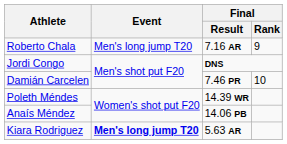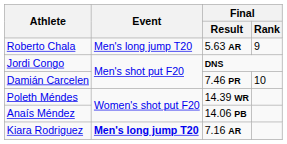 <table class="wikitable" style="font-size:95%">
 <tr>
 <th rowspan="2">Athlete</th>
 <th rowspan="2">Event</th>
 <th colspan="2">Final</th>
 </tr>
 <tr>
 <th>Result</th>
 <th>Rank</th>
 </tr>
 <tr>
 <td><a href='#'>Roberto Chala</a></td>
 <td><a href='#'>Men's long jump T20</a></td>
-<td>7.16 <strong><small>AR</small></strong></td>
+<td>5.63 <strong><small>AR</small></strong></td>
 <td>9</td>
 </tr>
 <tr>
 <td><a href='#'>Jordi Congo</a></td>
 <td rowspan="2"><a href='#'>Men's shot put F20</a></td>
 <td colspan="2"><strong><small>DNS</small></strong></td>
 </tr>
 <tr>
 <td><a href='#'>Damián Carcelen</a></td>
 <td>7.46 <strong><small>PR</small></strong></td>
 <td>10</td>
 </tr>
 <tr>
 <td><a href='#'>Poleth Méndes</a></td>
 <td rowspan="2"><a href='#'>Women's shot put F20</a></td>
 <td>14.39 <small><strong>WR</strong></small></td>
 <td></td>
 </tr>
 <tr>
 <td><a href='#'>Anaís Méndez</a></td>
 <td>14.06 <strong><small>PB</small></strong></td>
 <td></td>
 </tr>
 <tr>
 <td><a href='#'>Kiara Rodriguez</a></td>
 <td><strong><a href='#'>Men's long jump T20</a></strong></td>
-<td>5.63 <strong><small>AR</small></strong></td>
+<td>7.16 <strong><small>AR</small></strong></td>
 <td></td>
 </tr>
 </table>
